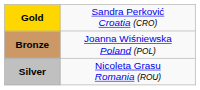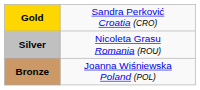 <table class="wikitable" style=" text-align:center; " width="35%">
 <tr>
 <td bgcolor="gold"><strong>Gold</strong></td>
 <td> <a href='#'>Sandra Perković</a><br><em><a href='#'>Croatia</a> <small>(CRO)</small></em></td>
 </tr>
 <tr>
+<td bgcolor="silver"><strong>Silver</strong></td>
+<td> <a href='#'>Nicoleta Grasu</a><br><em><a href='#'>Romania</a> <small>(ROU)</small></em></td>
+</tr>
+<tr>
 <td bgcolor="CC9966"><strong>Bronze</strong></td>
 <td> <a href='#'>Joanna Wiśniewska</a><br><em><a href='#'>Poland</a> <small>(POL)</small></em></td>
 </tr>
-<tr>
-<td bgcolor="silver"><strong>Silver</strong></td>
-<td> <a href='#'>Nicoleta Grasu</a><br><em><a href='#'>Romania</a> <small>(ROU)</small></em></td>
-</tr>
 </table>
